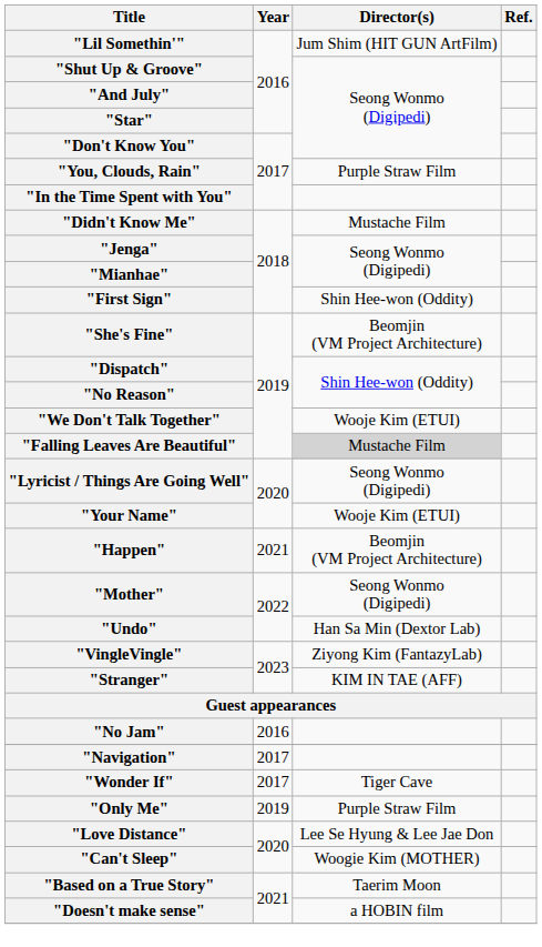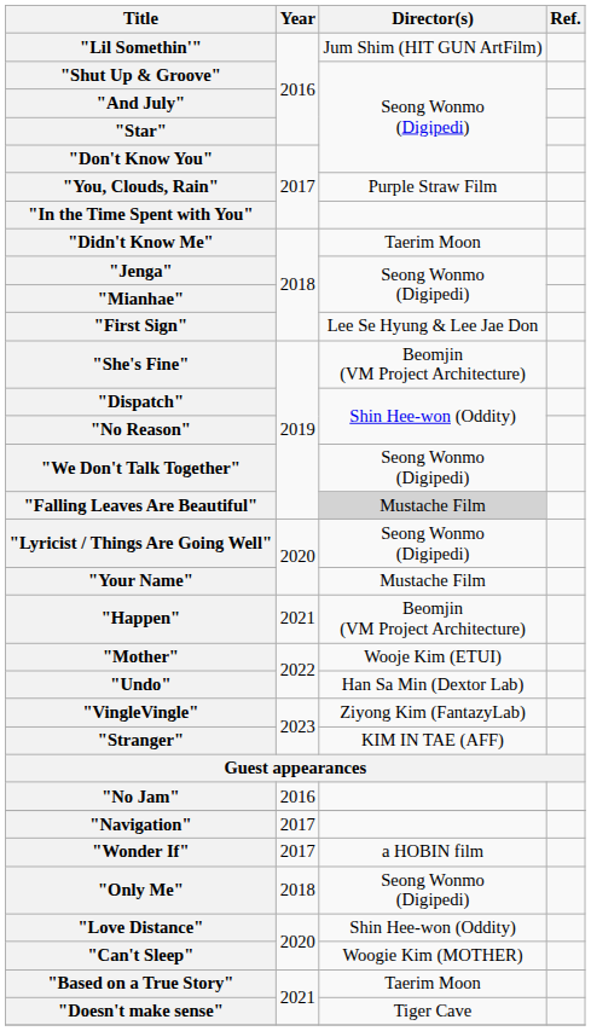 <table class="wikitable plainrowheaders" style="text-align:center;">
 <tr>
 <th>Title</th>
 <th>Year</th>
 <th>Director(s)</th>
 <th>Ref.</th>
 </tr>
 <tr>
 <th scope="row">"Lil Somethin'"</th>
 <td rowspan="4">2016</td>
 <td>Jum Shim (HIT GUN ArtFilm)</td>
 <td></td>
 </tr>
 <tr>
 <th scope="row">"Shut Up & Groove"</th>
 <td rowspan="4">Seong Wonmo<br>(<a href='#'>Digipedi</a>)</td>
 <td></td>
 </tr>
 <tr>
 <th scope="row">"And July"</th>
 <td></td>
 </tr>
 <tr>
 <th scope="row">"Star"</th>
 <td></td>
 </tr>
 <tr>
 <th scope="row">"Don't Know You"</th>
 <td rowspan="3">2017</td>
 <td></td>
 </tr>
 <tr>
 <th scope="row">"You, Clouds, Rain"</th>
 <td>Purple Straw Film</td>
 <td></td>
 </tr>
 <tr>
 <th scope="row">"In the Time Spent with You"</th>
 <td></td>
 <td></td>
 </tr>
 <tr>
 <th scope="row">"Didn't Know Me"</th>
 <td rowspan="4">2018</td>
-<td>Mustache Film</td>
+<td>Taerim Moon</td>
 <td></td>
 </tr>
 <tr>
 <th scope="row">"Jenga"</th>
 <td rowspan="2">Seong Wonmo<br>(Digipedi)</td>
 <td></td>
 </tr>
 <tr>
 <th scope="row">"Mianhae"</th>
 <td></td>
 </tr>
 <tr>
 <th scope="row">"First Sign"</th>
-<td>Shin Hee-won (Oddity)</td>
+<td>Lee Se Hyung & Lee Jae Don</td>
 <td></td>
 </tr>
 <tr>
 <th scope="row">"She's Fine"</th>
 <td rowspan="5">2019</td>
 <td>Beomjin<br>(VM Project Architecture)</td>
 <td></td>
 </tr>
 <tr>
 <th scope="row">"Dispatch"</th>
 <td rowspan="2"><a href='#'>Shin Hee-won</a> (Oddity)</td>
 <td></td>
 </tr>
 <tr>
 <th scope="row">"No Reason"</th>
 <td></td>
 </tr>
 <tr>
 <th scope="row">"We Don't Talk Together"</th>
-<td>Wooje Kim (ETUI)</td>
+<td>Seong Wonmo<br>(Digipedi)</td>
 <td></td>
 </tr>
 <tr>
 <th scope="row">"Falling Leaves Are Beautiful"</th>
 <td style="background: lightgrey;">Mustache Film</td>
 <td></td>
 </tr>
 <tr>
 <th scope="row">"Lyricist / Things Are Going Well"</th>
 <td rowspan="2">2020</td>
 <td>Seong Wonmo<br>(Digipedi)</td>
 <td></td>
 </tr>
 <tr>
 <th scope="row">"Your Name"</th>
-<td>Wooje Kim (ETUI)</td>
+<td>Mustache Film</td>
 <td></td>
 </tr>
 <tr>
 <th scope="row">"Happen"</th>
 <td>2021</td>
 <td>Beomjin<br>(VM Project Architecture)</td>
 <td></td>
 </tr>
 <tr>
 <th scope="row">"Mother"</th>
 <td rowspan="2">2022</td>
-<td>Seong Wonmo<br>(Digipedi)</td>
+<td>Wooje Kim (ETUI)</td>
 <td></td>
 </tr>
 <tr>
 <th scope="row">"Undo"</th>
 <td>Han Sa Min (Dextor Lab)</td>
 <td></td>
 </tr>
 <tr>
 <th scope="row">"VingleVingle"</th>
 <td rowspan="2">2023</td>
 <td>Ziyong Kim (FantazyLab)</td>
 <td></td>
 </tr>
 <tr>
 <th scope="row">"Stranger"</th>
 <td>KIM IN TAE (AFF)</td>
 <td></td>
 </tr>
 <tr>
 <th colspan="5">Guest appearances</th>
 </tr>
 <tr>
 <th scope="row">"No Jam"</th>
 <td>2016</td>
 <td></td>
 <td></td>
 </tr>
 <tr>
 </tr>
 <tr>
 <th scope="row">"Navigation"</th>
 <td>2017</td>
 <td></td>
 <td></td>
 </tr>
 <tr>
 <th scope="row">"Wonder If"</th>
 <td>2017</td>
-<td>Tiger Cave</td>
+<td>a HOBIN film</td>
 <td></td>
 </tr>
 <tr>
 <th scope="row">"Only Me"</th>
-<td>2019</td>
-<td>Purple Straw Film</td>
+<td>2018</td>
+<td>Seong Wonmo<br>(Digipedi)</td>
 <td></td>
 </tr>
 <tr>
 <th scope="row">"Love Distance"</th>
 <td rowspan="2">2020</td>
-<td>Lee Se Hyung & Lee Jae Don</td>
+<td>Shin Hee-won (Oddity)</td>
 <td></td>
 </tr>
 <tr>
 <th scope="row">"Can't Sleep"</th>
 <td>Woogie Kim (MOTHER)</td>
 <td></td>
 </tr>
 <tr>
 <th scope="row">"Based on a True Story"</th>
 <td rowspan="2">2021</td>
 <td>Taerim Moon</td>
 <td></td>
 </tr>
 <tr>
 <th scope="row">"Doesn't make sense"</th>
-<td>a HOBIN film</td>
+<td>Tiger Cave</td>
 <td></td>
 </tr>
 <tr>
 </tr>
 </table>
